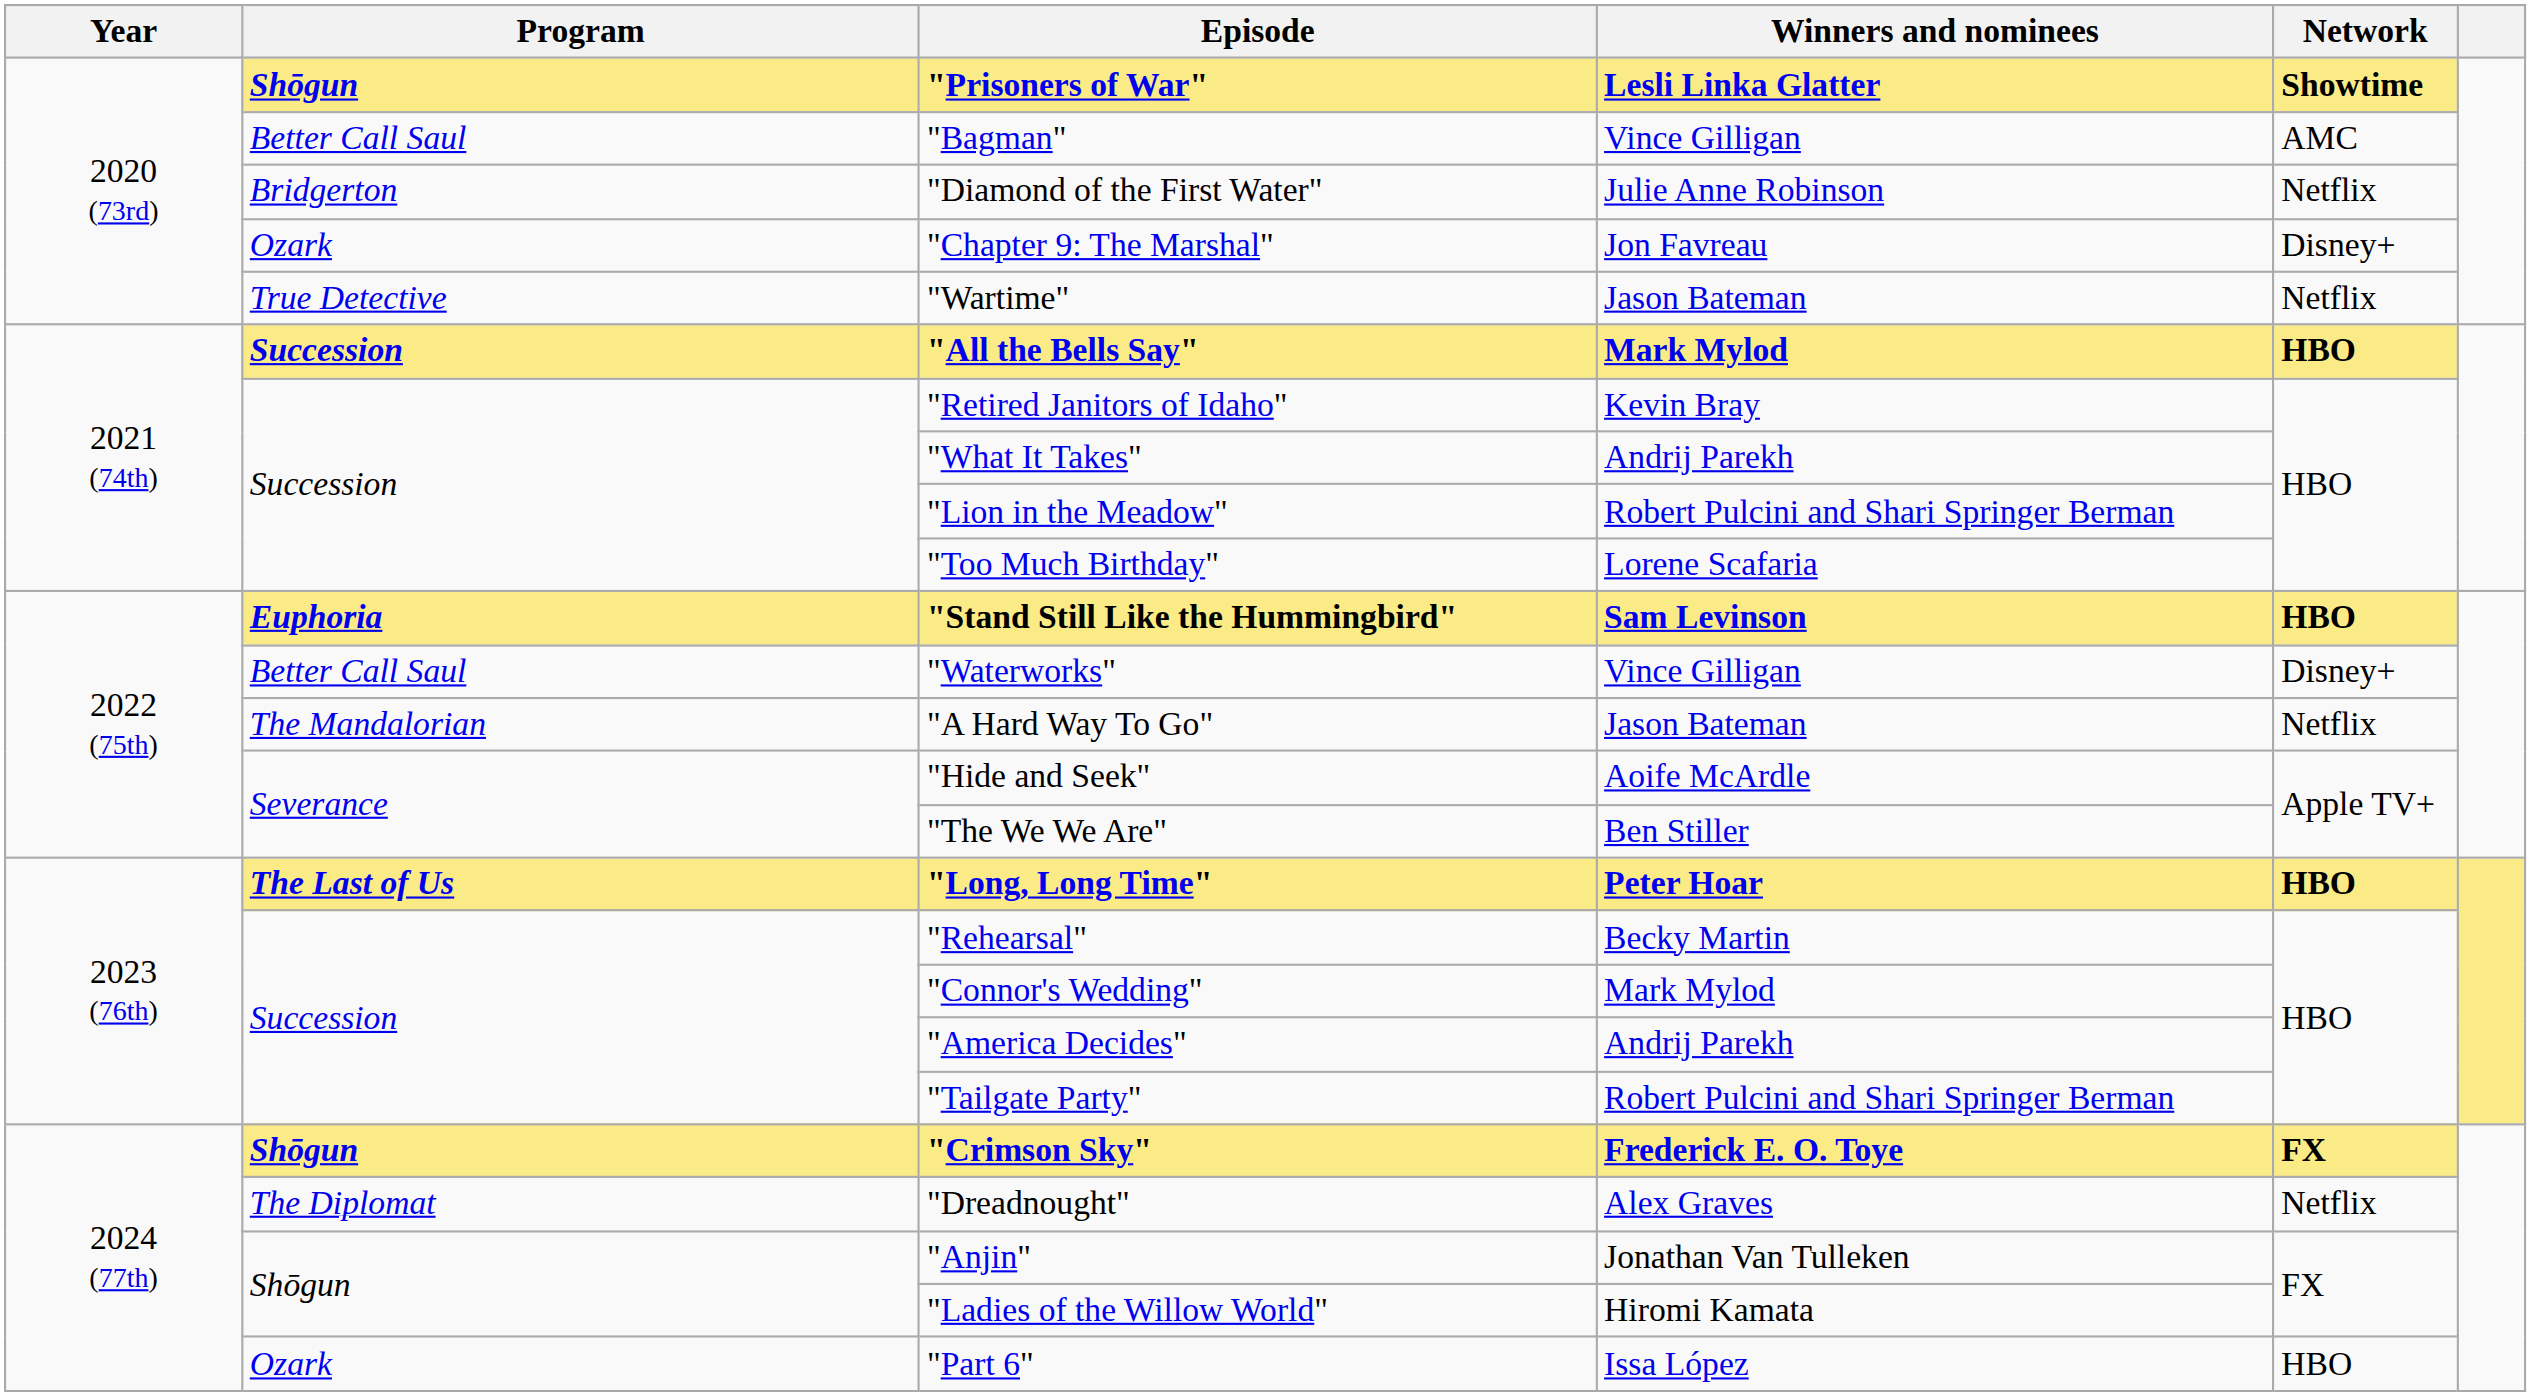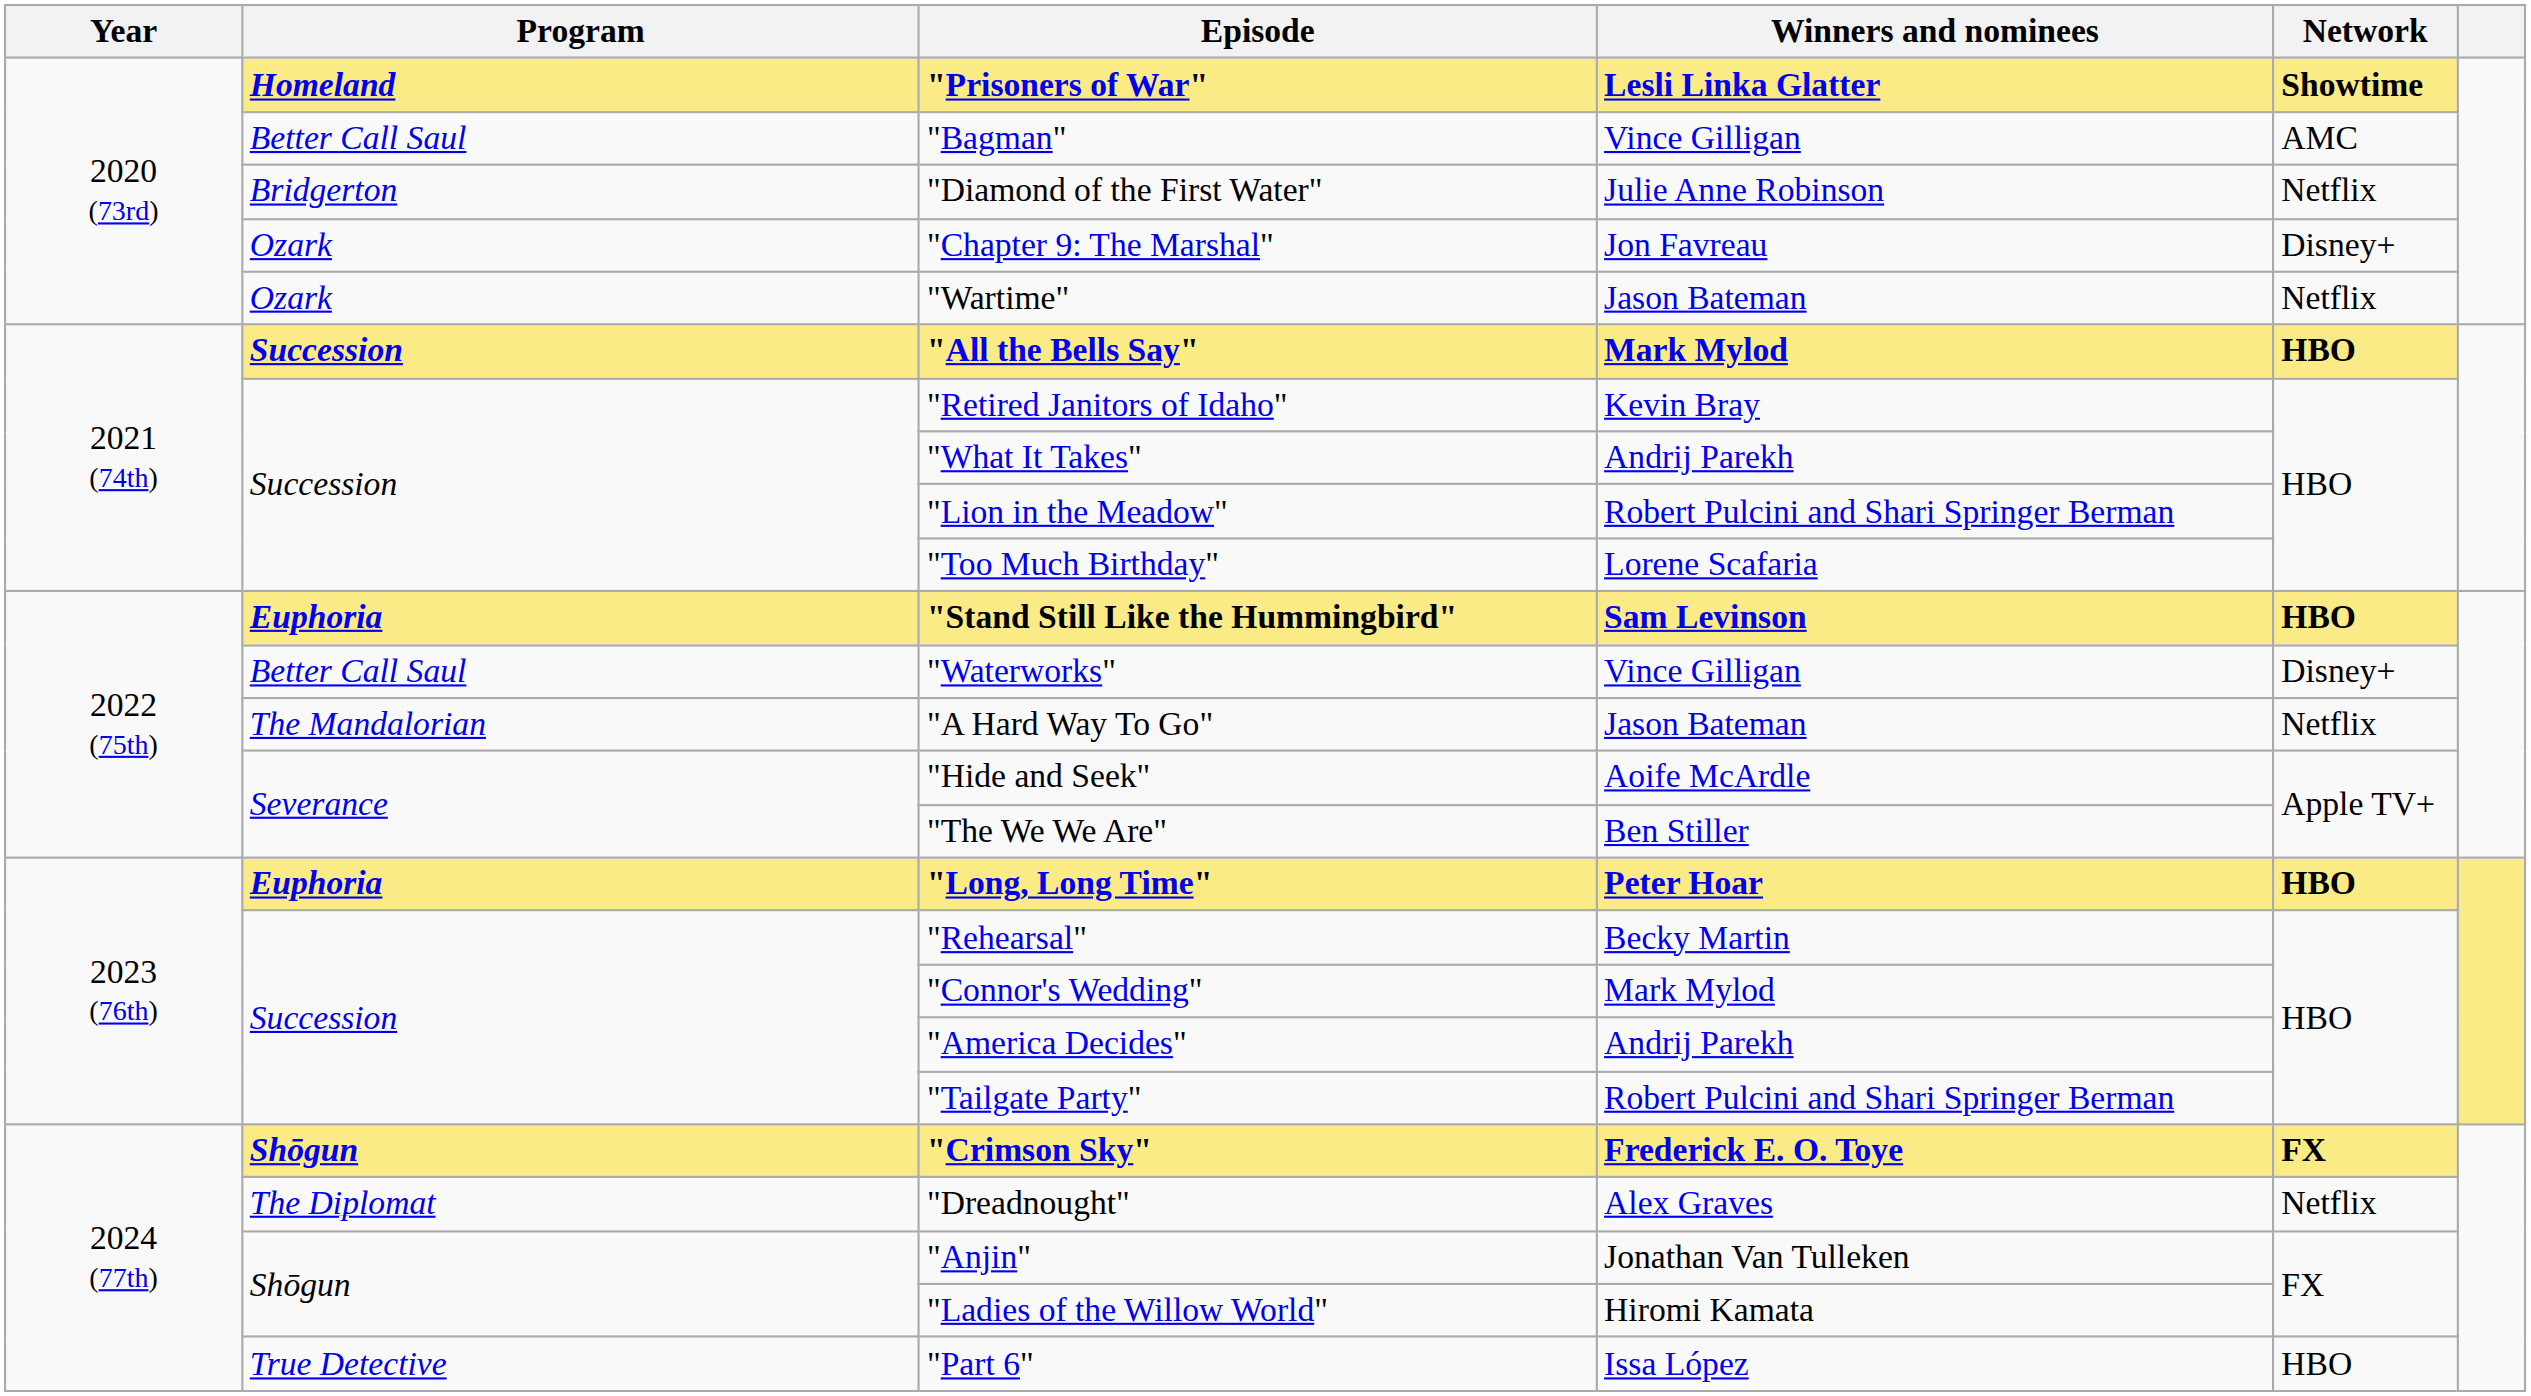 <table class="wikitable" width="95%" cellpadding="5">
 <tr>
 <th width="7%">Year</th>
 <th width="20%">Program</th>
 <th width="20%">Episode</th>
 <th width="20%">Winners and nominees</th>
 <th width="3%">Network</th>
 <th width="2%"></th>
 </tr>
 <tr>
 <td rowspan=5 style="text-align:center;">2020<br><small>(<a href='#'>73rd</a>)</small></td>
-<td style="background:#FAEB86;"><strong><em><a href='#'>Shōgun</a></em></strong></td>
+<td style="background:#FAEB86;"><strong><em><a href='#'>Homeland</a></em></strong></td>
 <td style="background:#FAEB86;"><strong>"<a href='#'>Prisoners of War</a>"</strong></td>
 <td style="background:#FAEB86;"><strong><a href='#'>Lesli Linka Glatter</a></strong></td>
 <td style="background:#FAEB86;"><strong>Showtime</strong></td>
 <td rowspan=5 style="text-align:center;"></td>
 </tr>
 <tr>
 <td><em><a href='#'>Better Call Saul</a></em></td>
 <td>"<a href='#'>Bagman</a>"</td>
 <td><a href='#'>Vince Gilligan</a></td>
 <td>AMC</td>
 </tr>
 <tr>
 <td><em><a href='#'>Bridgerton</a></em></td>
 <td>"Diamond of the First Water"</td>
 <td><a href='#'>Julie Anne Robinson</a></td>
 <td>Netflix</td>
 </tr>
 <tr>
 <td><em><a href='#'>Ozark</a></em></td>
 <td>"<a href='#'>Chapter 9: The Marshal</a>"</td>
 <td><a href='#'>Jon Favreau</a></td>
 <td>Disney+</td>
 </tr>
 <tr>
-<td><em><a href='#'>True Detective</a></em></td>
+<td><em><a href='#'>Ozark</a></em></td>
 <td>"Wartime"</td>
 <td><a href='#'>Jason Bateman</a></td>
 <td>Netflix</td>
 </tr>
 <tr>
 <td rowspan=5 style="text-align:center;">2021<br><small>(<a href='#'>74th</a>)</small></td>
 <td style="background:#FAEB86;"><strong><em><a href='#'>Succession</a></em></strong></td>
 <td style="background:#FAEB86;"><strong>"<a href='#'>All the Bells Say</a>"</strong></td>
 <td style="background:#FAEB86;"><strong><a href='#'>Mark Mylod</a></strong></td>
 <td style="background:#FAEB86;"><strong>HBO</strong></td>
 <td rowspan=5 style="text-align:center;"></td>
 </tr>
 <tr>
 <td rowspan="4"><em>Succession</em></td>
 <td>"<a href='#'>Retired Janitors of Idaho</a>"</td>
 <td><a href='#'>Kevin Bray</a></td>
 <td rowspan="4">HBO</td>
 </tr>
 <tr>
 <td>"<a href='#'>What It Takes</a>"</td>
 <td><a href='#'>Andrij Parekh</a></td>
 </tr>
 <tr>
 <td>"<a href='#'>Lion in the Meadow</a>"</td>
 <td><a href='#'>Robert Pulcini and Shari Springer Berman</a></td>
 </tr>
 <tr>
 <td>"<a href='#'>Too Much Birthday</a>"</td>
 <td><a href='#'>Lorene Scafaria</a></td>
 </tr>
 <tr>
 <td rowspan=5 style="text-align:center;">2022<br><small>(<a href='#'>75th</a>)</small></td>
 <td style="background:#FAEB86;"><strong><em><a href='#'>Euphoria</a></em></strong></td>
 <td style="background:#FAEB86;"><strong>"Stand Still Like the Hummingbird"</strong></td>
 <td style="background:#FAEB86;"><strong><a href='#'>Sam Levinson</a></strong></td>
 <td style="background:#FAEB86;"><strong>HBO</strong></td>
 <td rowspan=5 style="text-align:center;"></td>
 </tr>
 <tr>
 <td><em><a href='#'>Better Call Saul</a></em></td>
 <td>"<a href='#'>Waterworks</a>"</td>
 <td><a href='#'>Vince Gilligan</a></td>
 <td>Disney+</td>
 </tr>
 <tr>
 <td><em><a href='#'>The Mandalorian</a></em></td>
 <td>"A Hard Way To Go"</td>
 <td><a href='#'>Jason Bateman</a></td>
 <td>Netflix</td>
 </tr>
 <tr>
 <td rowspan=2><em><a href='#'>Severance</a></em></td>
 <td>"Hide and Seek"</td>
 <td><a href='#'>Aoife McArdle</a></td>
 <td rowspan=2>Apple TV+</td>
 </tr>
 <tr>
 <td>"The We We Are"</td>
 <td><a href='#'>Ben Stiller</a></td>
 </tr>
 <tr>
 <td rowspan=5 style="text-align:center;">2023<br><small>(<a href='#'>76th</a>)</small></td>
-<td style="background:#FAEB86;"><strong><em><a href='#'>The Last of Us</a></em></strong></td>
+<td style="background:#FAEB86;"><strong><em><a href='#'>Euphoria</a></em></strong></td>
 <td style="background:#FAEB86;"><strong>"<a href='#'>Long, Long Time</a>"</strong></td>
 <td style="background:#FAEB86;"><strong><a href='#'>Peter Hoar</a></strong></td>
 <td style="background:#FAEB86;"><strong>HBO</strong></td>
 <td style="background:#FAEB86;" rowspan=5 style="text-align:center;"></td>
 </tr>
 <tr>
 <td rowspan="4"><em><a href='#'>Succession</a></em></td>
 <td>"<a href='#'>Rehearsal</a>"</td>
 <td><a href='#'>Becky Martin</a></td>
 <td rowspan="4">HBO</td>
 </tr>
 <tr>
 <td>"<a href='#'>Connor's Wedding</a>"</td>
 <td><a href='#'>Mark Mylod</a></td>
 </tr>
 <tr>
 <td>"<a href='#'>America Decides</a>"</td>
 <td><a href='#'>Andrij Parekh</a></td>
 </tr>
 <tr>
 <td>"<a href='#'>Tailgate Party</a>"</td>
 <td><a href='#'>Robert Pulcini and Shari Springer Berman</a></td>
 </tr>
 <tr>
 <td rowspan=5 style="text-align:center;">2024<br><small>(<a href='#'>77th</a>)</small></td>
 <td style="background:#FAEB86;"><strong><em><a href='#'>Shōgun</a></em></strong></td>
 <td style="background:#FAEB86;"><strong>"<a href='#'>Crimson Sky</a>"</strong></td>
 <td style="background:#FAEB86;"><strong><a href='#'>Frederick E. O. Toye</a></strong></td>
 <td style="background:#FAEB86;"><strong>FX</strong></td>
 <td rowspan=5 style="text-align:center;"></td>
 </tr>
 <tr>
 <td><em><a href='#'>The Diplomat</a></em></td>
 <td>"Dreadnought"</td>
 <td><a href='#'>Alex Graves</a></td>
 <td>Netflix</td>
 </tr>
 <tr>
 <td rowspan="2"><em>Shōgun</em></td>
 <td>"<a href='#'>Anjin</a>"</td>
 <td>Jonathan Van Tulleken</td>
 <td rowspan="2">FX</td>
 </tr>
 <tr>
 <td>"<a href='#'>Ladies of the Willow World</a>"</td>
 <td>Hiromi Kamata</td>
 </tr>
 <tr>
-<td><em><a href='#'>Ozark</a></em></td>
+<td><em><a href='#'>True Detective</a></em></td>
 <td>"<a href='#'>Part 6</a>"</td>
 <td><a href='#'>Issa López</a></td>
 <td>HBO</td>
 </tr>
 </table>
